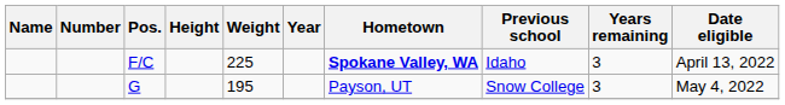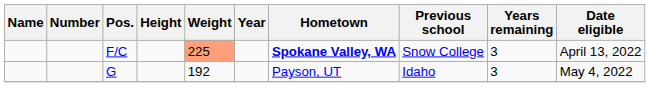 <table class="wikitable sortable" style="font-size:90%;" border="1">
 <tr>
 <th>Name</th>
 <th>Number</th>
 <th>Pos.</th>
 <th>Height</th>
 <th>Weight</th>
 <th>Year</th>
 <th>Hometown</th>
 <th ! class="unsortable">Previous<br>school</th>
 <th ! class="unsortable">Years<br>remaining</th>
 <th ! class="unsortable">Date<br>eligible</th>
 </tr>
 <tr>
 <td></td>
 <td></td>
 <td><a href='#'>F/C</a></td>
 <td></td>
-<td>225</td>
+<td style="background: lightsalmon;">225</td>
 <td></td>
 <td><strong><a href='#'>Spokane Valley, WA</a></strong></td>
-<td><a href='#'>Idaho</a></td>
+<td><a href='#'>Snow College</a></td>
 <td>3</td>
 <td>April 13, 2022</td>
 </tr>
 <tr>
 <td></td>
 <td></td>
 <td><a href='#'>G</a></td>
 <td></td>
-<td>195</td>
+<td>192</td>
 <td></td>
 <td><a href='#'>Payson, UT</a></td>
-<td><a href='#'>Snow College</a></td>
+<td><a href='#'>Idaho</a></td>
 <td>3</td>
 <td>May 4, 2022</td>
 </tr>
 <tr>
 </tr>
 </table>
